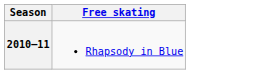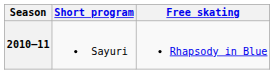 <table class=wikitable style=text-align:center>
 <tr>
 <th>Season</th>
+<th><a href='#'>Short program</a></th>
 <th><a href='#'>Free skating</a></th>
 </tr>
 <tr>
 <th>2010–11 <br> </th>
+<td><br><ul><li>Sayuri <br></li></ul></td>
 <td><br><ul><li><a href='#'>Rhapsody in Blue</a> <br></li></ul></td>
 </tr>
 </table>
